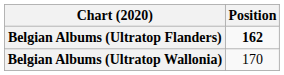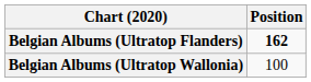 <table class="wikitable sortable plainrowheaders" style="text-align:center">
 <tr>
 <th scope="col">Chart (2020)</th>
 <th scope="col">Position</th>
 </tr>
 <tr>
 <th scope="row">Belgian Albums (Ultratop Flanders)</th>
 <td><strong>162</strong></td>
 </tr>
 <tr>
 <th scope="row">Belgian Albums (Ultratop Wallonia)</th>
-<td>170</td>
+<td>100</td>
 </tr>
 </table>
